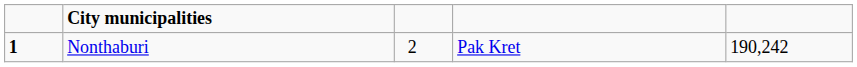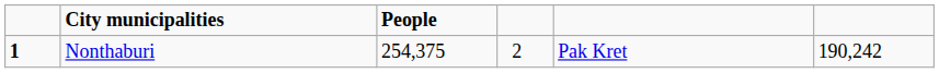 <table class="wikitable" style="width:60%;">
 <tr>
 <td scope="col" style="width:6%;"> </td>
 <td scope="col" style="width:34%;"><strong>City municipalities</strong></td>
+<td scope="col" style="width:13%;"><strong>People</strong></td>
 <td scope="col" style="width:6%;"> </td>
 <td scope="col" style="width:28%;"> </td>
 <td scope="col" style="width:13%;"> </td>
 </tr>
 <tr>
 <td scope="row"><strong>1</strong></td>
 <td><a href='#'>Nonthaburi</a></td>
+<td>254,375</td>
 <td>  2</td>
 <td><a href='#'>Pak Kret</a></td>
 <td>190,242</td>
 </tr>
 </table>
